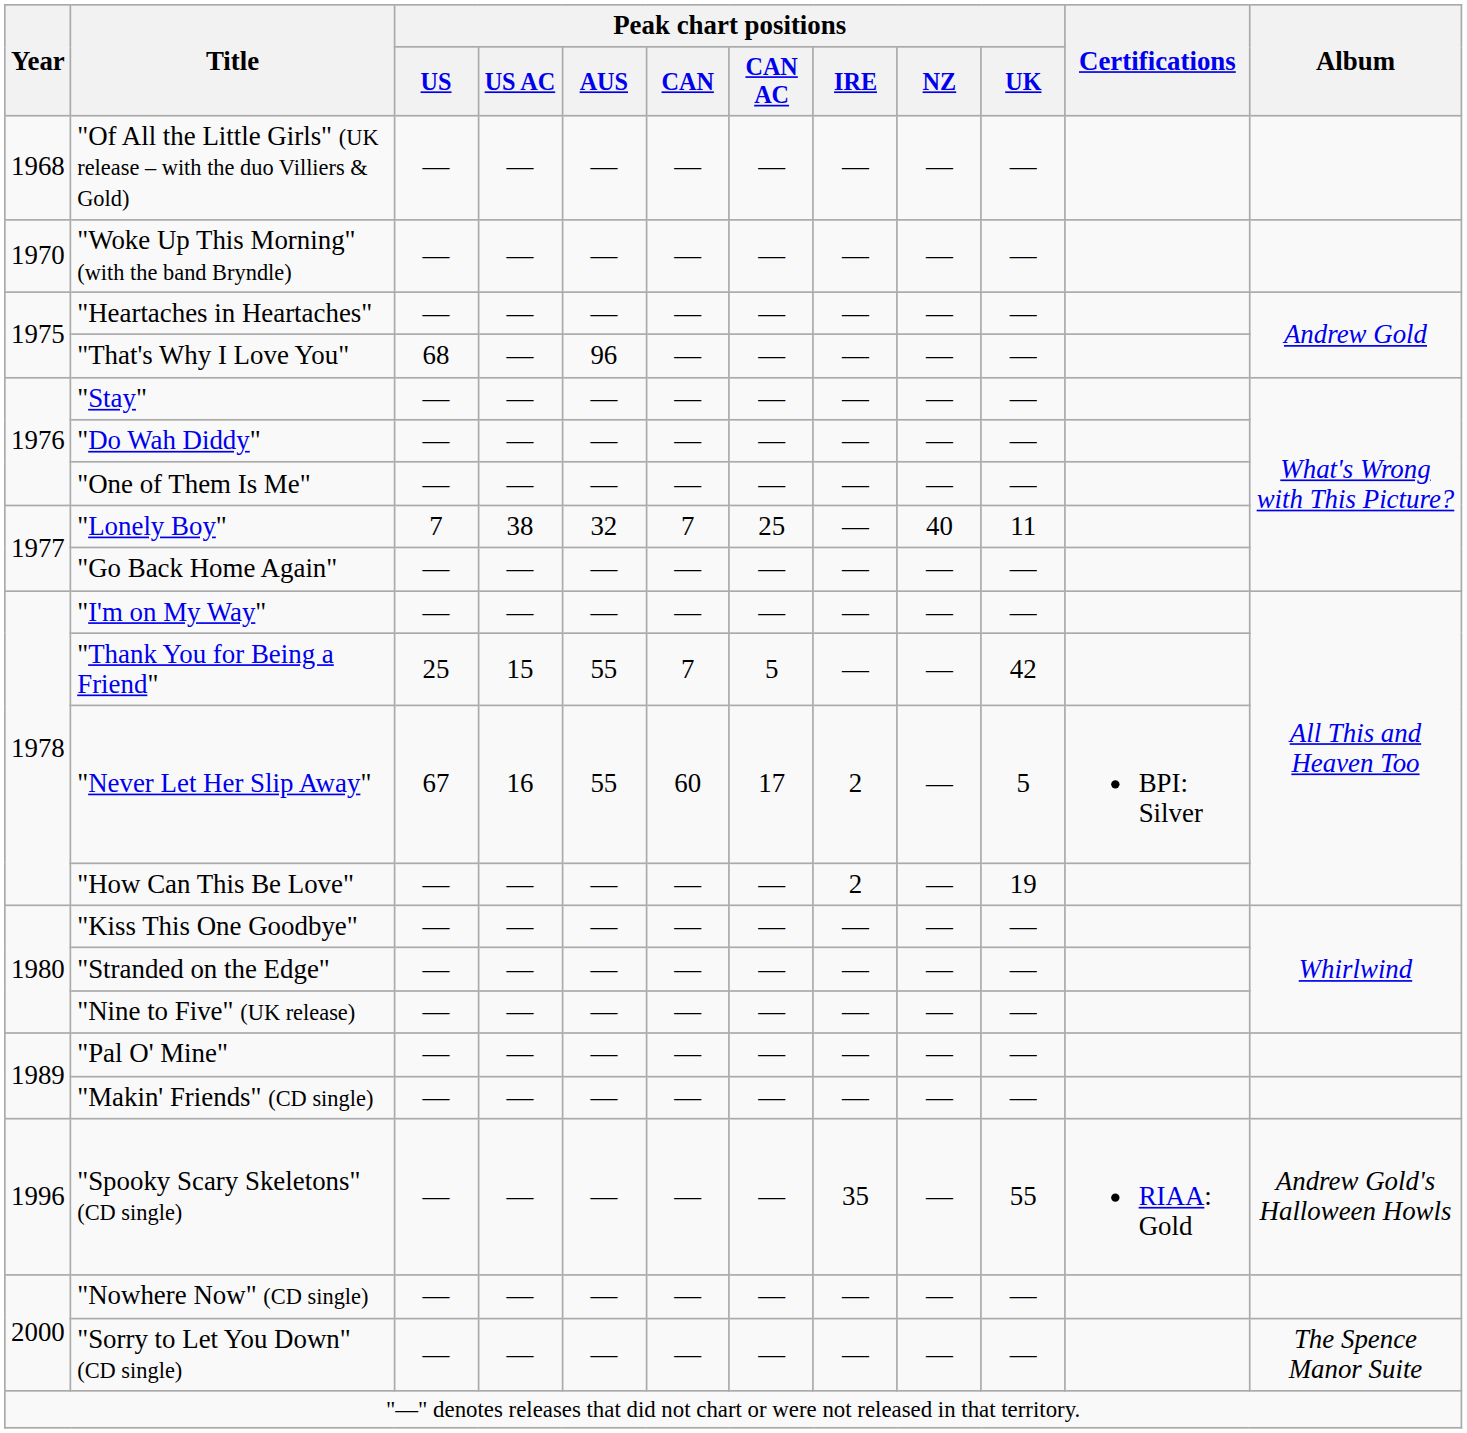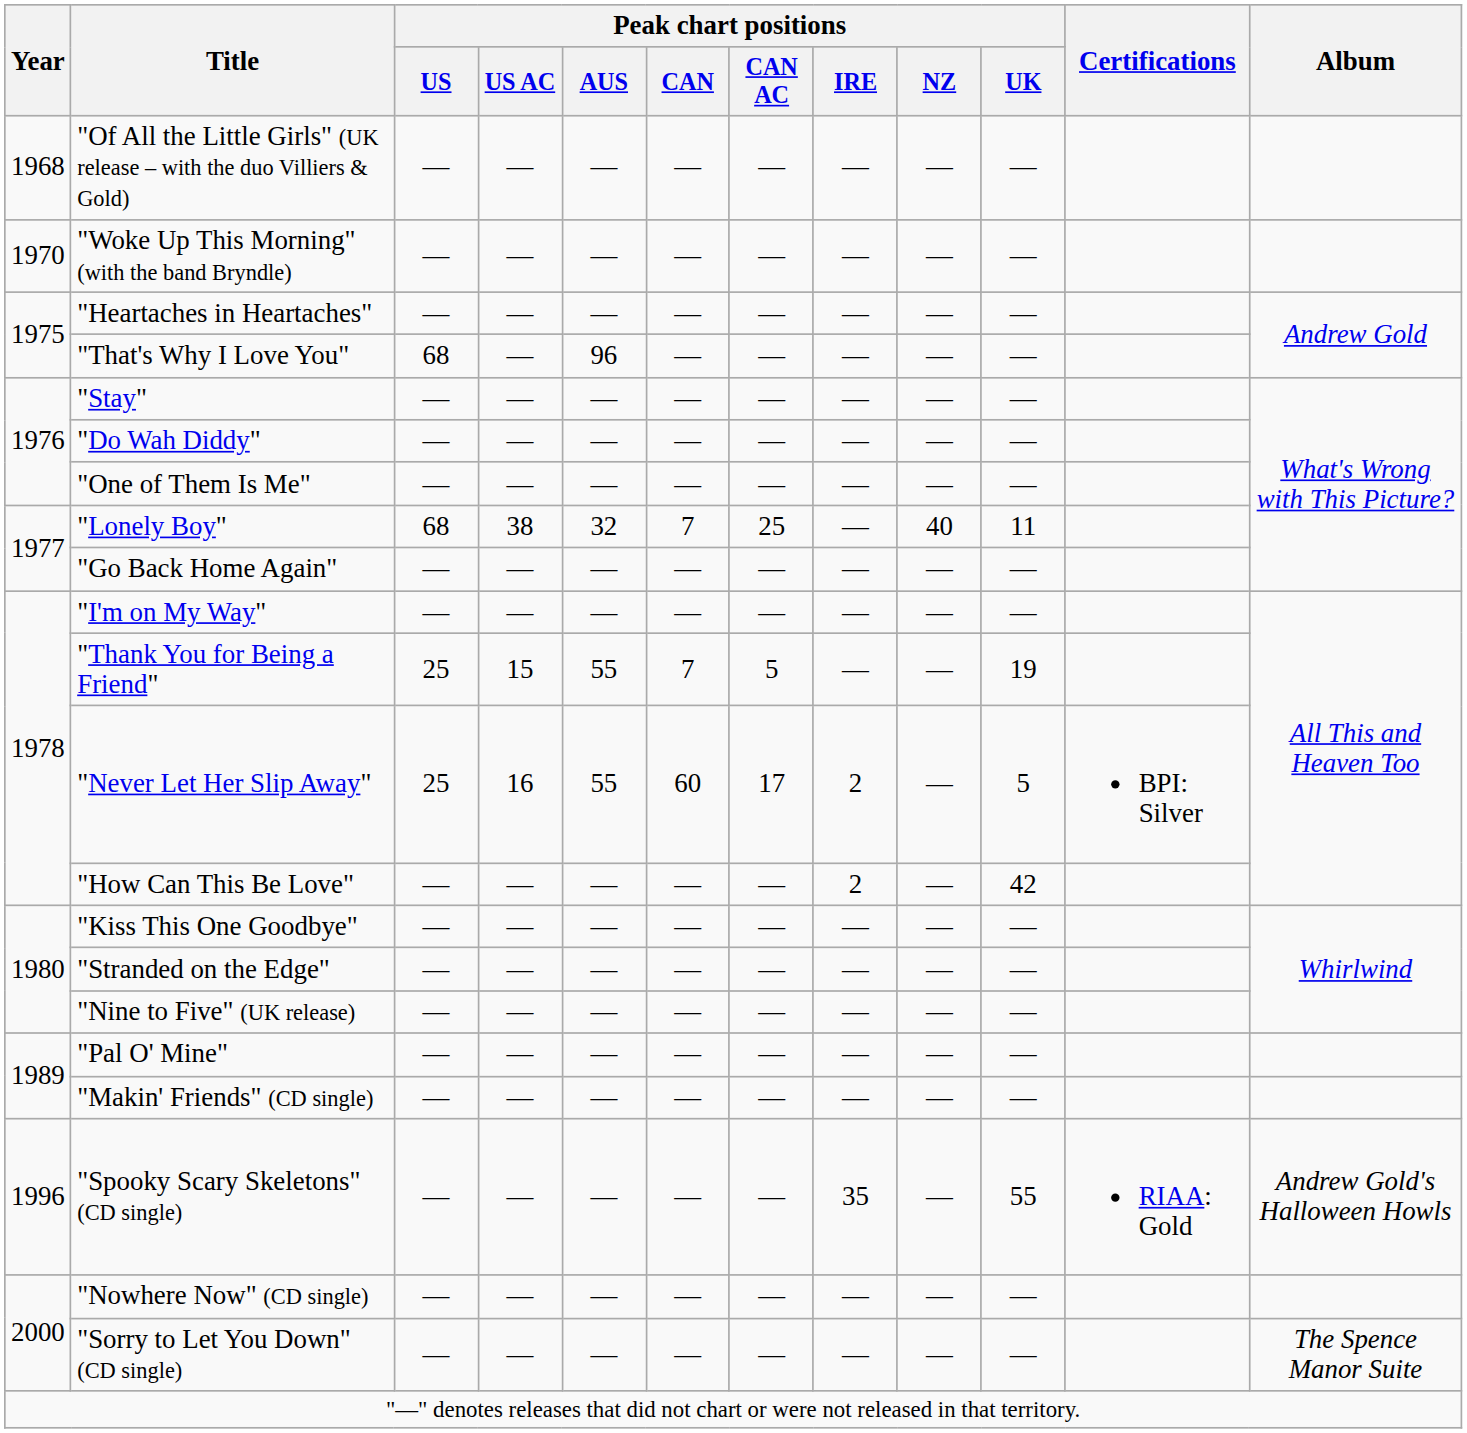 <table class="wikitable">
 <tr>
 <th scope="col" rowspan="2">Year</th>
 <th scope="col" rowspan="2">Title</th>
 <th scope="col" colspan="8">Peak chart positions</th>
 <th scope="col" rowspan="2"><a href='#'>Certifications</a></th>
 <th scope="col" rowspan="2">Album</th>
 </tr>
 <tr>
 <th scope="col" style="width:3em;font-size:90%;"><a href='#'>US</a><br></th>
 <th scope="col" style="width:3em;font-size:90%;"><a href='#'>US AC</a><br></th>
 <th scope="col" style="width:3em;font-size:90%;"><a href='#'>AUS</a><br></th>
 <th scope="col" style="width:3em;font-size:90%;"><a href='#'>CAN</a><br></th>
 <th scope="col" style="width:3em;font-size:90%;"><a href='#'>CAN AC</a><br></th>
 <th scope="col" style="width:3em;font-size:90%;"><a href='#'>IRE</a><br></th>
 <th scope="col" style="width:3em;font-size:90%;"><a href='#'>NZ</a><br></th>
 <th scope="col" style="width:3em;font-size:90%;"><a href='#'>UK</a><br></th>
 </tr>
 <tr>
 <td>1968</td>
 <td>"Of All the Little Girls" <small>(UK release – with the duo Villiers & Gold)</small></td>
 <td align="center">—</td>
 <td align="center">—</td>
 <td align="center">—</td>
 <td align="center">—</td>
 <td align="center">—</td>
 <td align="center">—</td>
 <td align="center">―</td>
 <td align="center">—</td>
 <td></td>
 <td></td>
 </tr>
 <tr>
 <td>1970</td>
 <td>"Woke Up This Morning" <small>(with the band Bryndle)</small></td>
 <td align="center">—</td>
 <td align="center">—</td>
 <td align="center">—</td>
 <td align="center">—</td>
 <td align="center">—</td>
 <td align="center">—</td>
 <td align="center">―</td>
 <td align="center">—</td>
 <td></td>
 <td></td>
 </tr>
 <tr>
 <td rowspan="2">1975</td>
 <td>"Heartaches in Heartaches"</td>
 <td align="center">—</td>
 <td align="center">—</td>
 <td align="center">—</td>
 <td align="center">—</td>
 <td align="center">—</td>
 <td align="center">—</td>
 <td align="center">―</td>
 <td align="center">—</td>
 <td></td>
 <td align=center rowspan="2"><em><a href='#'>Andrew Gold</a></em></td>
 </tr>
 <tr>
 <td>"That's Why I Love You"</td>
 <td align="center">68</td>
 <td align="center">—</td>
 <td align="center">96</td>
 <td align="center">—</td>
 <td align="center">—</td>
 <td align="center">―</td>
 <td align="center">—</td>
 <td align="center">―</td>
 <td></td>
 </tr>
 <tr>
 <td rowspan="3">1976</td>
 <td>"<a href='#'>Stay</a>"</td>
 <td align="center">—</td>
 <td align="center">—</td>
 <td align="center">—</td>
 <td align="center">—</td>
 <td align="center">—</td>
 <td align="center">—</td>
 <td align="center">―</td>
 <td align="center">—</td>
 <td></td>
 <td align=center rowspan="5"><em><a href='#'>What's Wrong with This Picture?</a></em></td>
 </tr>
 <tr>
 <td>"<a href='#'>Do Wah Diddy</a>"</td>
 <td align="center">—</td>
 <td align="center">—</td>
 <td align="center">—</td>
 <td align="center">—</td>
 <td align="center">—</td>
 <td align="center">—</td>
 <td align="center">―</td>
 <td align="center">—</td>
 <td></td>
 </tr>
 <tr>
 <td>"One of Them Is Me"</td>
 <td align="center">—</td>
 <td align="center">—</td>
 <td align="center">—</td>
 <td align="center">—</td>
 <td align="center">—</td>
 <td align="center">—</td>
 <td align="center">―</td>
 <td align="center">—</td>
 <td></td>
 </tr>
 <tr>
 <td rowspan="2">1977</td>
 <td>"<a href='#'>Lonely Boy</a>"</td>
-<td align="center">7</td>
+<td align="center">68</td>
 <td align="center">38</td>
 <td align="center">32</td>
 <td align="center">7</td>
 <td align="center">25</td>
 <td align="center">—</td>
 <td align="center">40</td>
 <td align="center">11</td>
 <td></td>
 </tr>
 <tr>
 <td>"Go Back Home Again"</td>
 <td align="center">—</td>
 <td align="center">—</td>
 <td align="center">—</td>
 <td align="center">—</td>
 <td align="center">—</td>
 <td align="center">—</td>
 <td align="center">―</td>
 <td align="center">—</td>
 <td></td>
 </tr>
 <tr>
 <td rowspan="4">1978</td>
 <td>"<a href='#'>I'm on My Way</a>"</td>
 <td align="center">—</td>
 <td align="center">—</td>
 <td align="center">—</td>
 <td align="center">—</td>
 <td align="center">—</td>
 <td align="center">—</td>
 <td align="center">―</td>
 <td align="center">—</td>
 <td></td>
 <td align=center rowspan="4"><em><a href='#'>All This and Heaven Too</a></em></td>
 </tr>
 <tr>
 <td>"<a href='#'>Thank You for Being a Friend</a>"</td>
 <td align="center">25</td>
 <td align="center">15</td>
 <td align="center">55</td>
 <td align="center">7</td>
 <td align="center">5</td>
 <td align="center">—</td>
 <td align="center">—</td>
-<td align="center">42</td>
+<td align="center">19</td>
 <td></td>
 </tr>
 <tr>
 <td>"<a href='#'>Never Let Her Slip Away</a>"</td>
-<td align="center">67</td>
+<td align="center">25</td>
 <td align="center">16</td>
 <td align="center">55</td>
 <td align="center">60</td>
 <td align="center">17</td>
 <td align="center">2</td>
 <td align="center">—</td>
 <td align="center">5</td>
 <td><br><ul><li>BPI: Silver</li></ul></td>
 </tr>
 <tr>
 <td>"How Can This Be Love"</td>
 <td align="center">—</td>
 <td align="center">—</td>
 <td align="center">—</td>
 <td align="center">—</td>
 <td align="center">—</td>
 <td align="center">2</td>
 <td align="center">―</td>
-<td align="center">19</td>
+<td align="center">42</td>
 <td></td>
 </tr>
 <tr>
 <td rowspan="3">1980</td>
 <td>"Kiss This One Goodbye"</td>
 <td align="center">—</td>
 <td align="center">—</td>
 <td align="center">—</td>
 <td align="center">—</td>
 <td align="center">—</td>
 <td align="center">—</td>
 <td align="center">―</td>
 <td align="center">—</td>
 <td></td>
 <td align=center rowspan="3"><em><a href='#'>Whirlwind</a></em></td>
 </tr>
 <tr>
 <td>"Stranded on the Edge"</td>
 <td align="center">—</td>
 <td align="center">—</td>
 <td align="center">—</td>
 <td align="center">—</td>
 <td align="center">—</td>
 <td align="center">—</td>
 <td align="center">―</td>
 <td align="center">—</td>
 <td></td>
 </tr>
 <tr>
 <td>"Nine to Five" <small>(UK release)</small></td>
 <td align="center">—</td>
 <td align="center">—</td>
 <td align="center">—</td>
 <td align="center">—</td>
 <td align="center">—</td>
 <td align="center">—</td>
 <td align="center">―</td>
 <td align="center">—</td>
 <td></td>
 </tr>
 <tr>
 <td rowspan="2">1989</td>
 <td>"Pal O' Mine"</td>
 <td align="center">—</td>
 <td align="center">—</td>
 <td align="center">—</td>
 <td align="center">—</td>
 <td align="center">—</td>
 <td align="center">—</td>
 <td align="center">―</td>
 <td align="center">—</td>
 <td></td>
 <td></td>
 </tr>
 <tr>
 <td>"Makin' Friends" <small>(CD single)</small></td>
 <td align="center">—</td>
 <td align="center">—</td>
 <td align="center">—</td>
 <td align="center">—</td>
 <td align="center">—</td>
 <td align="center">—</td>
 <td align="center">―</td>
 <td align="center">—</td>
 <td></td>
 <td></td>
 </tr>
 <tr>
 <td>1996</td>
 <td>"Spooky Scary Skeletons" <small>(CD single)</small></td>
 <td align="center">—</td>
 <td align="center">—</td>
 <td align="center">—</td>
 <td align="center">—</td>
 <td align="center">—</td>
 <td align="center">35</td>
 <td align="center">―</td>
 <td align="center">55</td>
 <td><br><ul><li><a href='#'>RIAA</a>: Gold</li></ul></td>
 <td align=center><em>Andrew Gold's Halloween Howls</em></td>
 </tr>
 <tr>
 <td rowspan="2">2000</td>
 <td>"Nowhere Now" <small>(CD single)</small></td>
 <td align="center">—</td>
 <td align="center">—</td>
 <td align="center">—</td>
 <td align="center">—</td>
 <td align="center">—</td>
 <td align="center">—</td>
 <td align="center">―</td>
 <td align="center">—</td>
 <td></td>
 <td></td>
 </tr>
 <tr>
 <td>"Sorry to Let You Down" <small>(CD single)</small></td>
 <td align="center">—</td>
 <td align="center">—</td>
 <td align="center">—</td>
 <td align="center">—</td>
 <td align="center">—</td>
 <td align="center">—</td>
 <td align="center">―</td>
 <td align="center">—</td>
 <td></td>
 <td align=center><em>The Spence Manor Suite</em></td>
 </tr>
 <tr>
 <td colspan="12" style="text-align:center; font-size:85%;">"—" denotes releases that did not chart or were not released in that territory.</td>
 </tr>
 </table>
